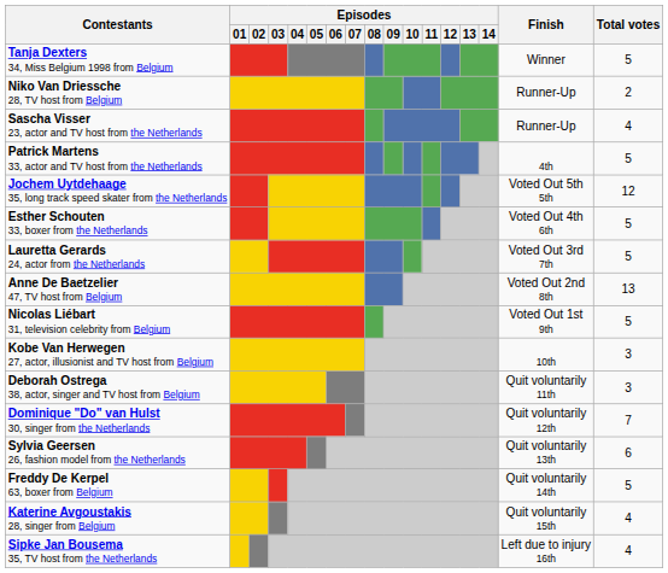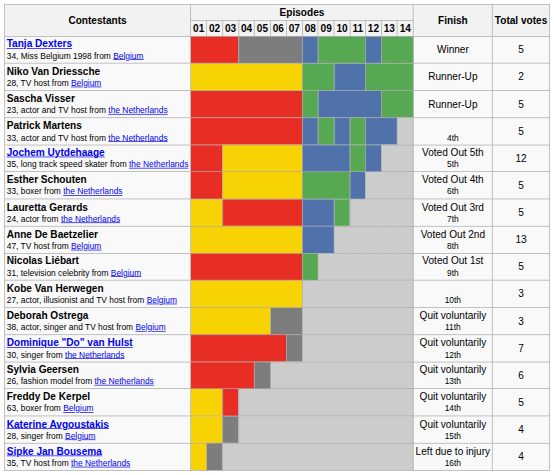 <table class="wikitable" style="font-size:90%; text-align:center;">
 <tr>
 <th rowspan=2>Contestants</th>
 <th colspan=14>Episodes</th>
 <th rowspan=2>Finish</th>
 <th rowspan=2>Total votes</th>
 </tr>
 <tr>
 <th>01</th>
 <th>02</th>
 <th>03</th>
 <th>04</th>
 <th>05</th>
 <th>06</th>
 <th>07</th>
 <th>08</th>
 <th>09</th>
 <th>10</th>
 <th>11</th>
 <th>12</th>
 <th>13</th>
 <th>14</th>
 </tr>
 <tr>
 <td align=left><strong><a href='#'>Tanja Dexters</a></strong><br><small>34, Miss Belgium 1998 from <a href='#'>Belgium</a></small></td>
 <td colspan=3 bgcolor="E82E24"></td>
 <td colspan=4 bgcolor="7D7D7D"></td>
 <td colspan=1 bgcolor="5072AB"></td>
 <td colspan=3 bgcolor="56A952"></td>
 <td colspan=1 bgcolor="5072AB"></td>
 <td colspan=2 bgcolor="56A952"></td>
 <td>Winner</td>
 <td>5</td>
 </tr>
 <tr>
 <td align=left><strong>Niko Van Driessche</strong><br><small>28, TV host from <a href='#'>Belgium</a></small></td>
 <td colspan=7 bgcolor="F8D303"></td>
 <td colspan=2 bgcolor="56A952"></td>
 <td colspan=2 bgcolor="5072AB"></td>
 <td colspan=3 bgcolor="56A952"></td>
 <td>Runner-Up</td>
 <td>2</td>
 </tr>
 <tr>
 <td align=left><strong>Sascha Visser</strong><br><small>23, actor and TV host from <a href='#'>the Netherlands</a></small></td>
 <td colspan=7 bgcolor="E82E24"></td>
 <td colspan=1 bgcolor="56A952"></td>
 <td colspan=4 bgcolor="5072AB"></td>
 <td colspan=2 bgcolor="56A952"></td>
 <td>Runner-Up</td>
-<td>4</td>
+<td>5</td>
 </tr>
 <tr>
 <td align=left><strong>Patrick Martens</strong><br><small>33, actor and TV host from <a href='#'>the Netherlands</a></small></td>
 <td colspan=7 bgcolor="E82E24"></td>
 <td colspan=1 bgcolor="5072AB"></td>
 <td colspan=1 bgcolor="56A952"></td>
 <td colspan=1 bgcolor="5072AB"></td>
 <td colspan=1 bgcolor="56A952"></td>
 <td colspan=2 bgcolor="5072AB"></td>
 <td colspan=1 bgcolor="CCCCCC"></td>
 <td><br><small>4th</small></td>
 <td>5</td>
 </tr>
 <tr>
 <td align=left><strong><a href='#'>Jochem Uytdehaage</a></strong><br><small>35, long track speed skater from <a href='#'>the Netherlands</a></small></td>
 <td colspan=2 bgcolor="E82E24"></td>
 <td colspan=5 bgcolor="F8D303"></td>
 <td colspan=3 bgcolor="5072AB"></td>
 <td colspan=1 bgcolor="56A952"></td>
 <td colspan=1 bgcolor="5072AB"></td>
 <td colspan=2 bgcolor="CCCCCC"></td>
 <td>Voted Out 5th<br><small>5th</small></td>
 <td>12</td>
 </tr>
 <tr>
 <td align=left><strong>Esther Schouten</strong><br><small>33, boxer from <a href='#'>the Netherlands</a></small></td>
 <td colspan=2 bgcolor="E82E24"></td>
 <td colspan=5 bgcolor="F8D303"></td>
 <td colspan=3 bgcolor="56A952"></td>
 <td colspan=1 bgcolor="5072AB"></td>
 <td colspan=3 bgcolor="CCCCCC"></td>
 <td>Voted Out 4th<br><small>6th</small></td>
 <td>5</td>
 </tr>
 <tr>
 <td align=left><strong>Lauretta Gerards</strong><br><small>24, actor from <a href='#'>the Netherlands</a></small></td>
 <td colspan=2 bgcolor="F8D303"></td>
 <td colspan=5 bgcolor="E82E24"></td>
 <td colspan=2 bgcolor="5072AB"></td>
 <td colspan=1 bgcolor="56A952"></td>
 <td colspan=4 bgcolor="CCCCCC"></td>
 <td>Voted Out 3rd<br><small>7th</small></td>
 <td>5</td>
 </tr>
 <tr>
 <td align=left><strong>Anne De Baetzelier</strong><br><small>47, TV host from <a href='#'>Belgium</a></small></td>
 <td colspan=7 bgcolor="F8D303"></td>
 <td colspan=2 bgcolor="5072AB"></td>
 <td colspan=5 bgcolor="CCCCCC"></td>
 <td>Voted Out 2nd<br><small>8th</small></td>
 <td>13</td>
 </tr>
 <tr>
 <td align=left><strong>Nicolas Liébart</strong><br><small>31, television celebrity from <a href='#'>Belgium</a></small></td>
 <td colspan=7 bgcolor="E82E24"></td>
 <td colspan=1 bgcolor="56A952"></td>
 <td colspan=6 bgcolor="CCCCCC"></td>
 <td>Voted Out 1st<br><small>9th</small></td>
 <td>5</td>
 </tr>
 <tr>
 <td align=left><strong>Kobe Van Herwegen</strong><br><small>27, actor, illusionist and TV host from <a href='#'>Belgium</a></small></td>
 <td colspan=7 bgcolor="F8D303"></td>
 <td colspan=7 bgcolor="CCCCCC"></td>
 <td><br><small>10th</small></td>
 <td>3</td>
 </tr>
 <tr>
 <td align=left><strong>Deborah Ostrega</strong><br><small>38, actor, singer and TV host from <a href='#'>Belgium</a></small></td>
 <td colspan=5 bgcolor="F8D303"></td>
 <td colspan=2 bgcolor="7D7D7D"></td>
 <td colspan=7 bgcolor="CCCCCC"></td>
 <td>Quit voluntarily<br><small>11th</small></td>
 <td>3</td>
 </tr>
 <tr>
 <td align=left><strong><a href='#'>Dominique "Do" van Hulst</a></strong><br><small>30, singer from <a href='#'>the Netherlands</a></small></td>
 <td colspan=6 bgcolor="E82E24"></td>
 <td colspan=1 bgcolor="7D7D7D"></td>
 <td colspan=7 bgcolor="CCCCCC"></td>
 <td>Quit voluntarily<br><small>12th</small></td>
 <td>7</td>
 </tr>
 <tr>
 <td align=left><strong>Sylvia Geersen</strong><br><small>26, fashion model from <a href='#'>the Netherlands</a></small></td>
 <td colspan=4 bgcolor="E82E24"></td>
 <td colspan=1 bgcolor="7D7D7D"></td>
 <td colspan=9 bgcolor="CCCCCC"></td>
 <td>Quit voluntarily<br><small>13th</small></td>
 <td>6</td>
 </tr>
 <tr>
 <td align=left><strong>Freddy De Kerpel</strong><br><small>63, boxer from <a href='#'>Belgium</a></small></td>
 <td colspan=2 bgcolor="F8D303"></td>
 <td colspan=1 bgcolor="E82E24"></td>
 <td colspan=11  bgcolor="CCCCCC"></td>
 <td>Quit voluntarily<br><small>14th</small></td>
 <td>5</td>
 </tr>
 <tr>
 <td align=left><strong><a href='#'>Katerine Avgoustakis</a></strong><br><small>28, singer from <a href='#'>Belgium</a></small></td>
 <td colspan=2 bgcolor="F8D303"></td>
 <td colspan=1 bgcolor="7D7D7D"></td>
 <td colspan=11 bgcolor="CCCCCC"></td>
 <td>Quit voluntarily<br><small>15th</small></td>
 <td>4</td>
 </tr>
 <tr>
 <td align=left><strong><a href='#'>Sipke Jan Bousema</a></strong><br><small>35, TV host from <a href='#'>the Netherlands</a></small></td>
 <td colspan=1 bgcolor="F8D303"></td>
 <td colspan=1 bgcolor="7D7D7D"></td>
 <td colspan=12 bgcolor="CCCCCC"></td>
 <td>Left due to injury<br><small>16th</small></td>
 <td>4</td>
 </tr>
 </table>
